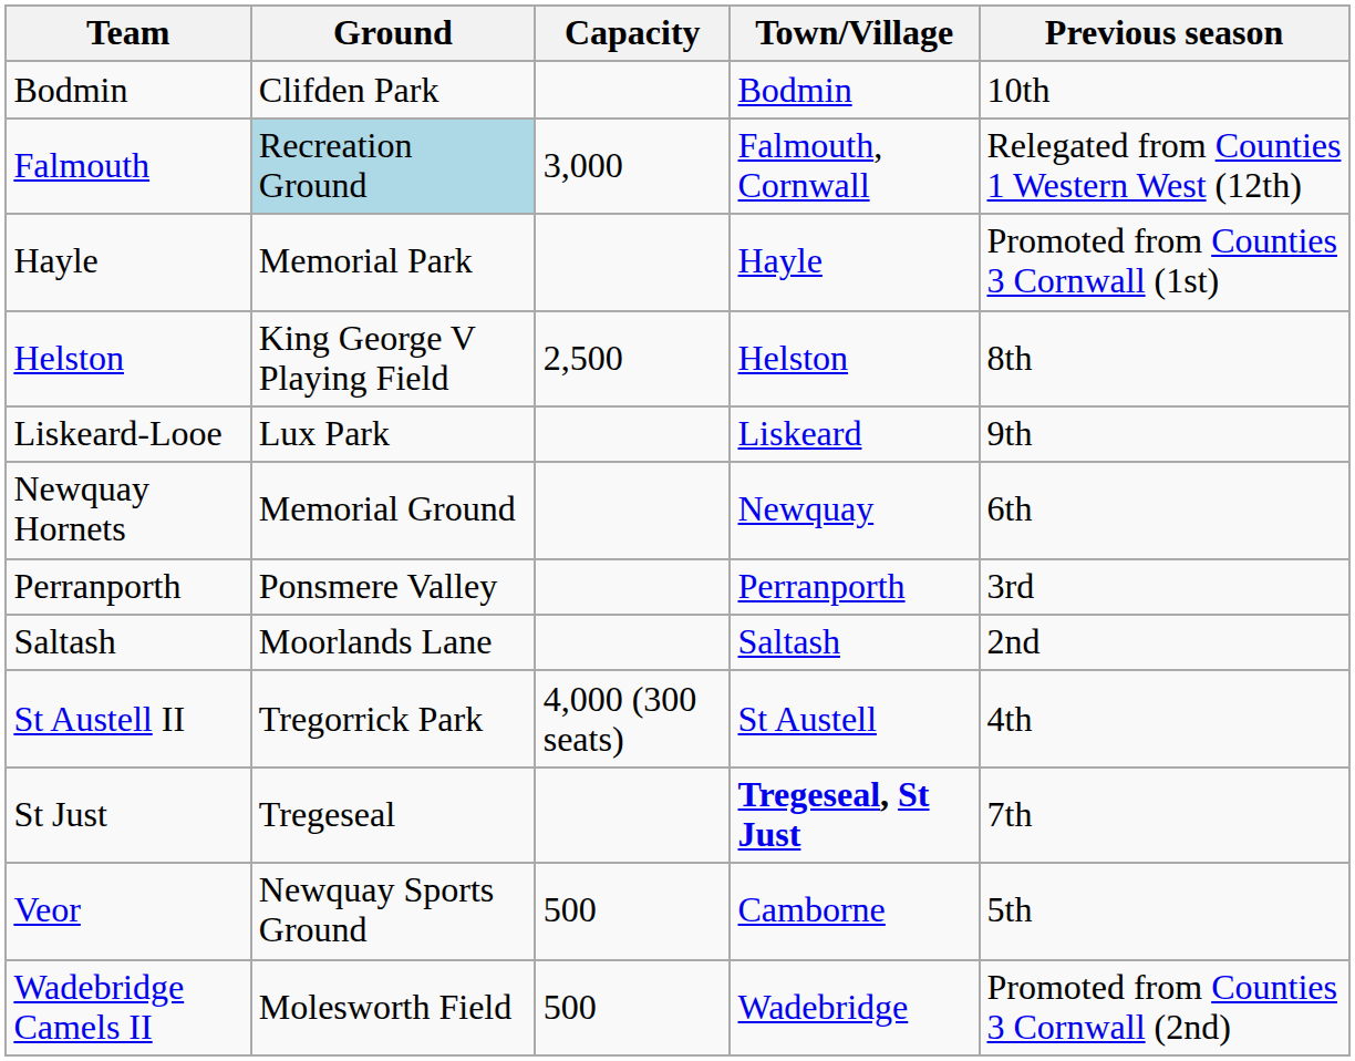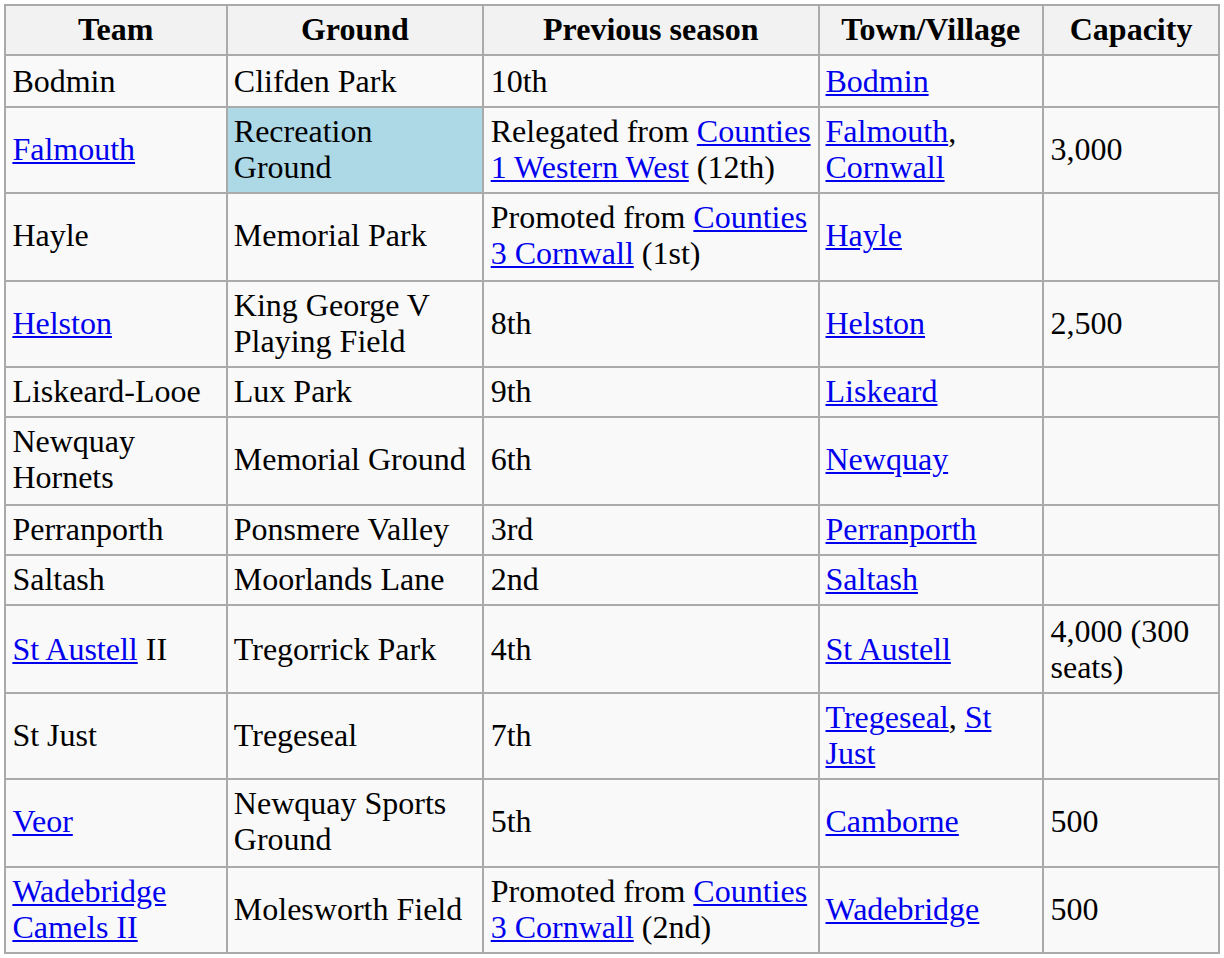 <table class="wikitable sortable">
 <tr>
 <th>Team</th>
 <th>Ground</th>
+<th>Previous season</th>
+<th>Town/Village</th>
 <th>Capacity</th>
-<th>Town/Village</th>
-<th>Previous season</th>
 </tr>
 <tr>
 <td>Bodmin</td>
 <td>Clifden Park</td>
+<td>10th</td>
+<td><a href='#'>Bodmin</a></td>
 <td></td>
-<td><a href='#'>Bodmin</a></td>
-<td>10th</td>
 </tr>
 <tr>
 <td><a href='#'>Falmouth</a></td>
 <td style="background: lightblue;">Recreation Ground</td>
+<td>Relegated from <a href='#'>Counties 1 Western West</a> (12th)</td>
+<td><a href='#'>Falmouth</a>, <a href='#'>Cornwall</a></td>
 <td>3,000</td>
-<td><a href='#'>Falmouth</a>, <a href='#'>Cornwall</a></td>
-<td>Relegated from <a href='#'>Counties 1 Western West</a> (12th)</td>
 </tr>
 <tr>
 <td>Hayle</td>
 <td>Memorial Park</td>
+<td>Promoted from <a href='#'>Counties 3 Cornwall</a> (1st)</td>
+<td><a href='#'>Hayle</a></td>
 <td></td>
-<td><a href='#'>Hayle</a></td>
-<td>Promoted from <a href='#'>Counties 3 Cornwall</a> (1st)</td>
 </tr>
 <tr>
 <td><a href='#'>Helston</a></td>
 <td>King George V Playing Field</td>
+<td>8th</td>
+<td><a href='#'>Helston</a></td>
 <td>2,500</td>
-<td><a href='#'>Helston</a></td>
-<td>8th</td>
 </tr>
 <tr>
 <td>Liskeard-Looe</td>
 <td>Lux Park</td>
+<td>9th</td>
+<td><a href='#'>Liskeard</a></td>
 <td></td>
-<td><a href='#'>Liskeard</a></td>
-<td>9th</td>
 </tr>
 <tr>
 <td>Newquay Hornets</td>
 <td>Memorial Ground</td>
+<td>6th</td>
+<td><a href='#'>Newquay</a></td>
 <td></td>
-<td><a href='#'>Newquay</a></td>
-<td>6th</td>
 </tr>
 <tr>
 <td>Perranporth</td>
 <td>Ponsmere Valley</td>
+<td>3rd</td>
+<td><a href='#'>Perranporth</a></td>
 <td></td>
-<td><a href='#'>Perranporth</a></td>
-<td>3rd</td>
 </tr>
 <tr>
 <td>Saltash</td>
 <td>Moorlands Lane</td>
+<td>2nd</td>
+<td><a href='#'>Saltash</a></td>
 <td></td>
-<td><a href='#'>Saltash</a></td>
-<td>2nd</td>
 </tr>
 <tr>
 <td><a href='#'>St Austell</a> II</td>
 <td>Tregorrick Park</td>
+<td>4th</td>
+<td><a href='#'>St Austell</a></td>
 <td>4,000 (300 seats)</td>
-<td><a href='#'>St Austell</a></td>
-<td>4th</td>
 </tr>
 <tr>
 <td>St Just</td>
 <td>Tregeseal</td>
+<td>7th</td>
+<td><a href='#'>Tregeseal</a>, <a href='#'>St Just</a></td>
 <td></td>
-<td><strong><a href='#'>Tregeseal</a>, <a href='#'>St Just</a></strong></td>
-<td>7th</td>
 </tr>
 <tr>
 <td><a href='#'>Veor</a></td>
 <td>Newquay Sports Ground</td>
+<td>5th</td>
+<td><a href='#'>Camborne</a></td>
 <td>500</td>
-<td><a href='#'>Camborne</a></td>
-<td>5th</td>
 </tr>
 <tr>
 <td><a href='#'>Wadebridge Camels II</a></td>
 <td>Molesworth Field</td>
+<td>Promoted from <a href='#'>Counties 3 Cornwall</a> (2nd)</td>
+<td><a href='#'>Wadebridge</a></td>
 <td>500</td>
-<td><a href='#'>Wadebridge</a></td>
-<td>Promoted from <a href='#'>Counties 3 Cornwall</a> (2nd)</td>
 </tr>
 </table>
